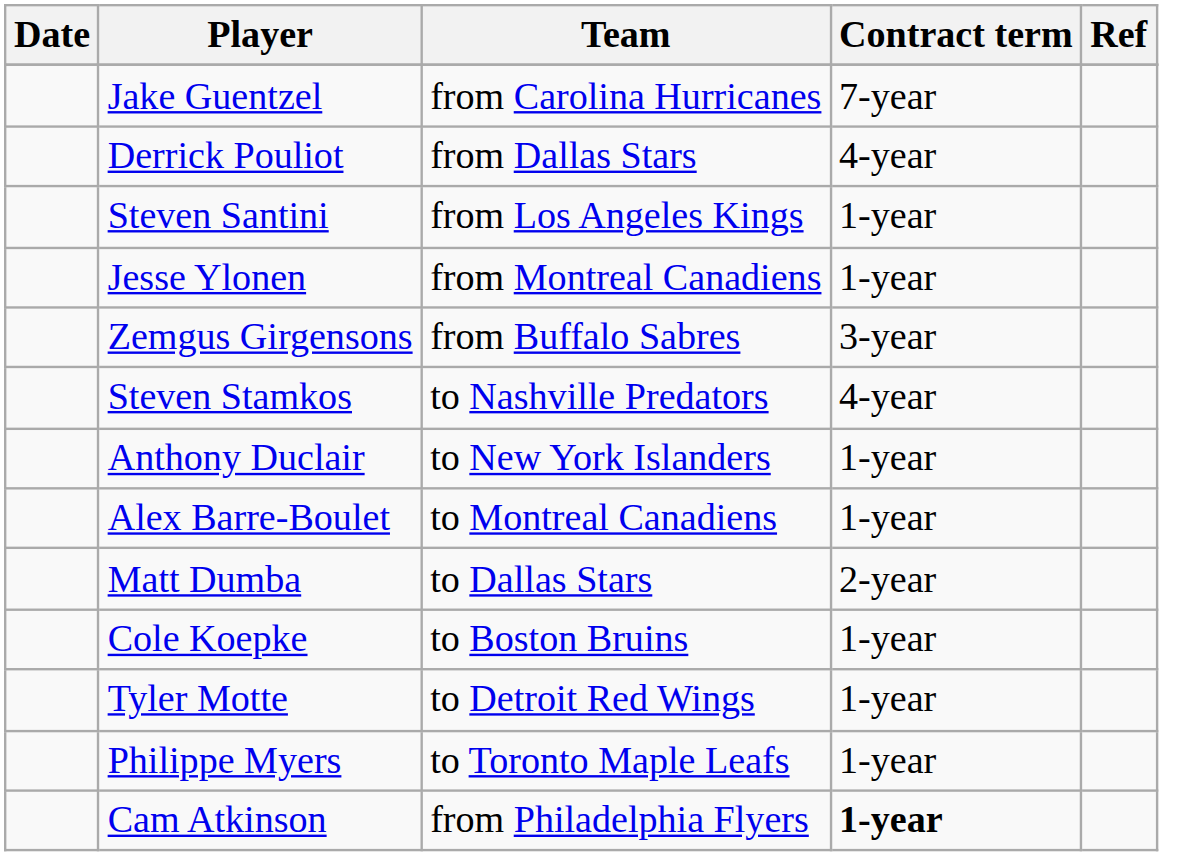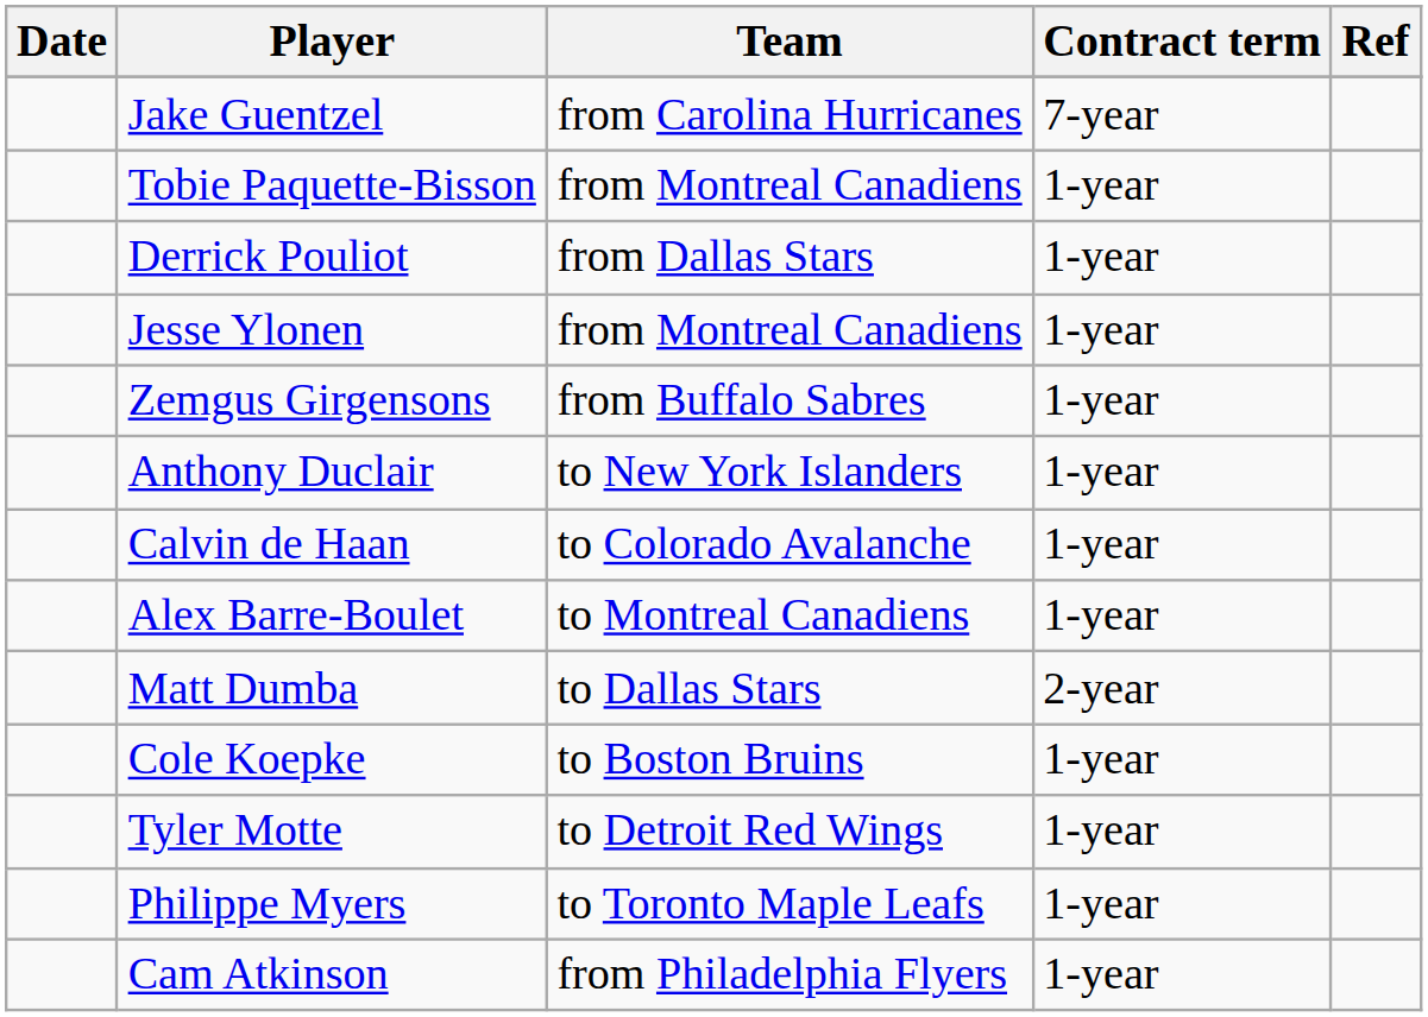 <table class="wikitable">
 <tr>
 <th>Date</th>
 <th>Player</th>
 <th>Team</th>
 <th>Contract term</th>
 <th>Ref</th>
 </tr>
 <tr>
 </tr>
 <tr>
 <td></td>
 <td><a href='#'>Jake Guentzel</a></td>
 <td>from <a href='#'>Carolina Hurricanes</a></td>
 <td>7-year</td>
 <td></td>
 </tr>
 <tr>
 <td></td>
-<td><a href='#'>Derrick Pouliot</a></td>
-<td>from <a href='#'>Dallas Stars</a></td>
-<td>4-year</td>
+<td><a href='#'>Tobie Paquette-Bisson</a></td>
+<td>from <a href='#'>Montreal Canadiens</a></td>
+<td>1-year</td>
 <td></td>
 </tr>
 <tr>
 <td></td>
-<td><a href='#'>Steven Santini</a></td>
-<td>from <a href='#'>Los Angeles Kings</a></td>
+<td><a href='#'>Derrick Pouliot</a></td>
+<td>from <a href='#'>Dallas Stars</a></td>
 <td>1-year</td>
 <td></td>
 </tr>
 <tr>
 <td></td>
 <td><a href='#'>Jesse Ylonen</a></td>
 <td>from <a href='#'>Montreal Canadiens</a></td>
 <td>1-year</td>
 <td></td>
 </tr>
 <tr>
 <td></td>
 <td><a href='#'>Zemgus Girgensons</a></td>
 <td>from <a href='#'>Buffalo Sabres</a></td>
-<td>3-year</td>
-<td></td>
-</tr>
-<tr>
-<td></td>
-<td><a href='#'>Steven Stamkos</a></td>
-<td>to <a href='#'>Nashville Predators</a></td>
-<td>4-year</td>
+<td>1-year</td>
 <td></td>
 </tr>
 <tr>
 <td></td>
 <td><a href='#'>Anthony Duclair</a></td>
 <td>to <a href='#'>New York Islanders</a></td>
+<td>1-year</td>
+<td></td>
+</tr>
+<tr>
+<td></td>
+<td><a href='#'>Calvin de Haan</a></td>
+<td>to <a href='#'>Colorado Avalanche</a></td>
 <td>1-year</td>
 <td></td>
 </tr>
 <tr>
 <td></td>
 <td><a href='#'>Alex Barre-Boulet</a></td>
 <td>to <a href='#'>Montreal Canadiens</a></td>
 <td>1-year</td>
 <td></td>
 </tr>
 <tr>
 <td></td>
 <td><a href='#'>Matt Dumba</a></td>
 <td>to <a href='#'>Dallas Stars</a></td>
 <td>2-year</td>
 <td></td>
 </tr>
 <tr>
 <td></td>
 <td><a href='#'>Cole Koepke</a></td>
 <td>to <a href='#'>Boston Bruins</a></td>
 <td>1-year</td>
 <td></td>
 </tr>
 <tr>
 <td></td>
 <td><a href='#'>Tyler Motte</a></td>
 <td>to <a href='#'>Detroit Red Wings</a></td>
 <td>1-year</td>
 <td></td>
 </tr>
 <tr>
 <td></td>
 <td><a href='#'>Philippe Myers</a></td>
 <td>to <a href='#'>Toronto Maple Leafs</a></td>
 <td>1-year</td>
 <td></td>
 </tr>
 <tr>
 <td></td>
 <td><a href='#'>Cam Atkinson</a></td>
 <td>from <a href='#'>Philadelphia Flyers</a></td>
-<td><strong>1-year</strong></td>
+<td>1-year</td>
 <td></td>
 </tr>
 </table>
